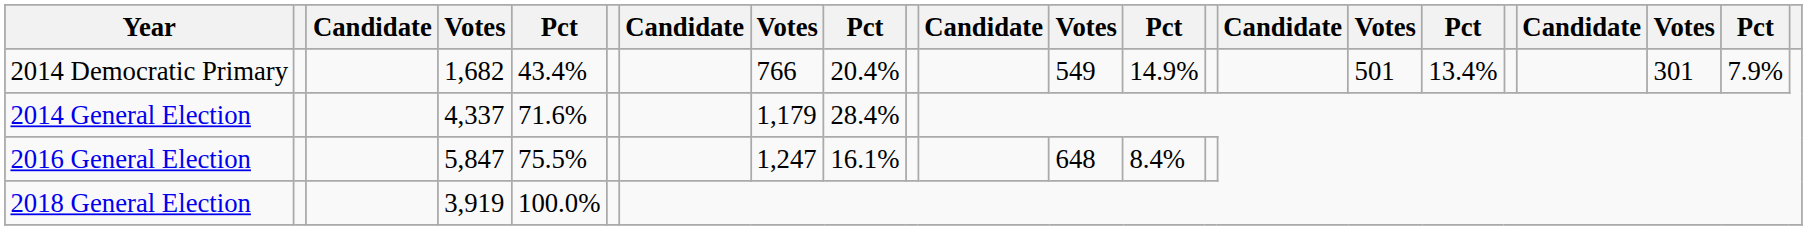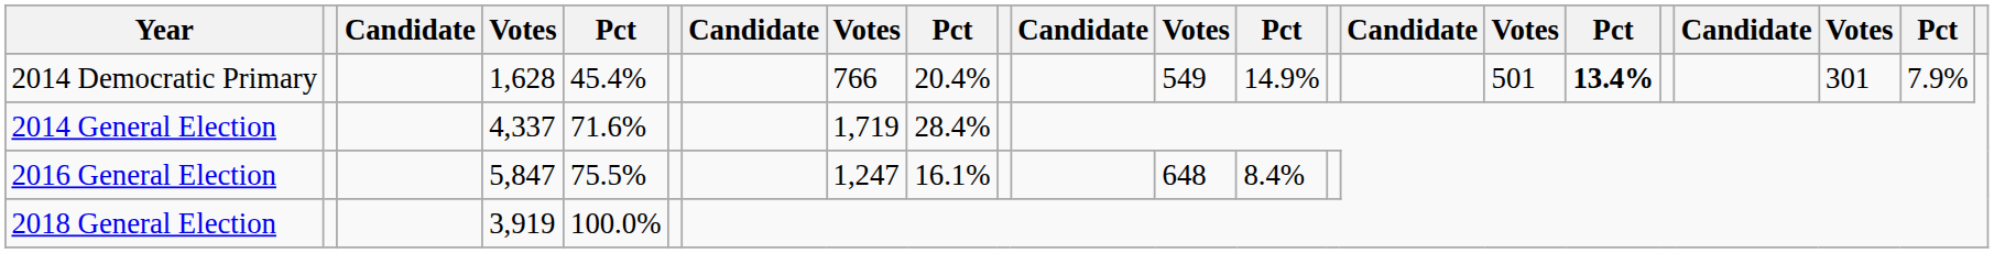 <table class="wikitable" style="margin:0.5em ; font-size:95%">
 <tr>
 <th>Year</th>
 <th></th>
 <th>Candidate</th>
 <th>Votes</th>
 <th>Pct</th>
 <th></th>
 <th>Candidate</th>
 <th>Votes</th>
 <th>Pct</th>
 <th></th>
 <th>Candidate</th>
 <th>Votes</th>
 <th>Pct</th>
 <th></th>
 <th>Candidate</th>
 <th>Votes</th>
 <th>Pct</th>
 <th></th>
 <th>Candidate</th>
 <th>Votes</th>
 <th>Pct</th>
 <th></th>
 </tr>
 <tr>
 <td>2014 Democratic Primary</td>
 <td></td>
 <td></td>
-<td>1,682</td>
-<td>43.4%</td>
+<td>1,628</td>
+<td>45.4%</td>
 <td></td>
 <td></td>
 <td>766</td>
 <td>20.4%</td>
 <td></td>
 <td></td>
 <td>549</td>
 <td>14.9%</td>
 <td></td>
 <td></td>
 <td>501</td>
-<td>13.4%</td>
+<td><strong>13.4%</strong></td>
 <td></td>
 <td></td>
 <td>301</td>
 <td>7.9%</td>
 </tr>
 <tr>
 <td><a href='#'>2014 General Election</a></td>
 <td></td>
 <td></td>
 <td>4,337</td>
 <td>71.6%</td>
 <td></td>
 <td></td>
-<td>1,179</td>
+<td>1,719</td>
 <td>28.4%</td>
 <td></td>
 </tr>
 <tr>
 <td><a href='#'>2016 General Election</a></td>
 <td></td>
 <td></td>
 <td>5,847</td>
 <td>75.5%</td>
 <td></td>
 <td></td>
 <td>1,247</td>
 <td>16.1%</td>
 <td></td>
 <td></td>
 <td>648</td>
 <td>8.4%</td>
 <td></td>
 </tr>
 <tr>
 <td><a href='#'>2018 General Election</a></td>
 <td></td>
 <td></td>
 <td>3,919</td>
 <td>100.0%</td>
 <td></td>
 </tr>
 </table>
